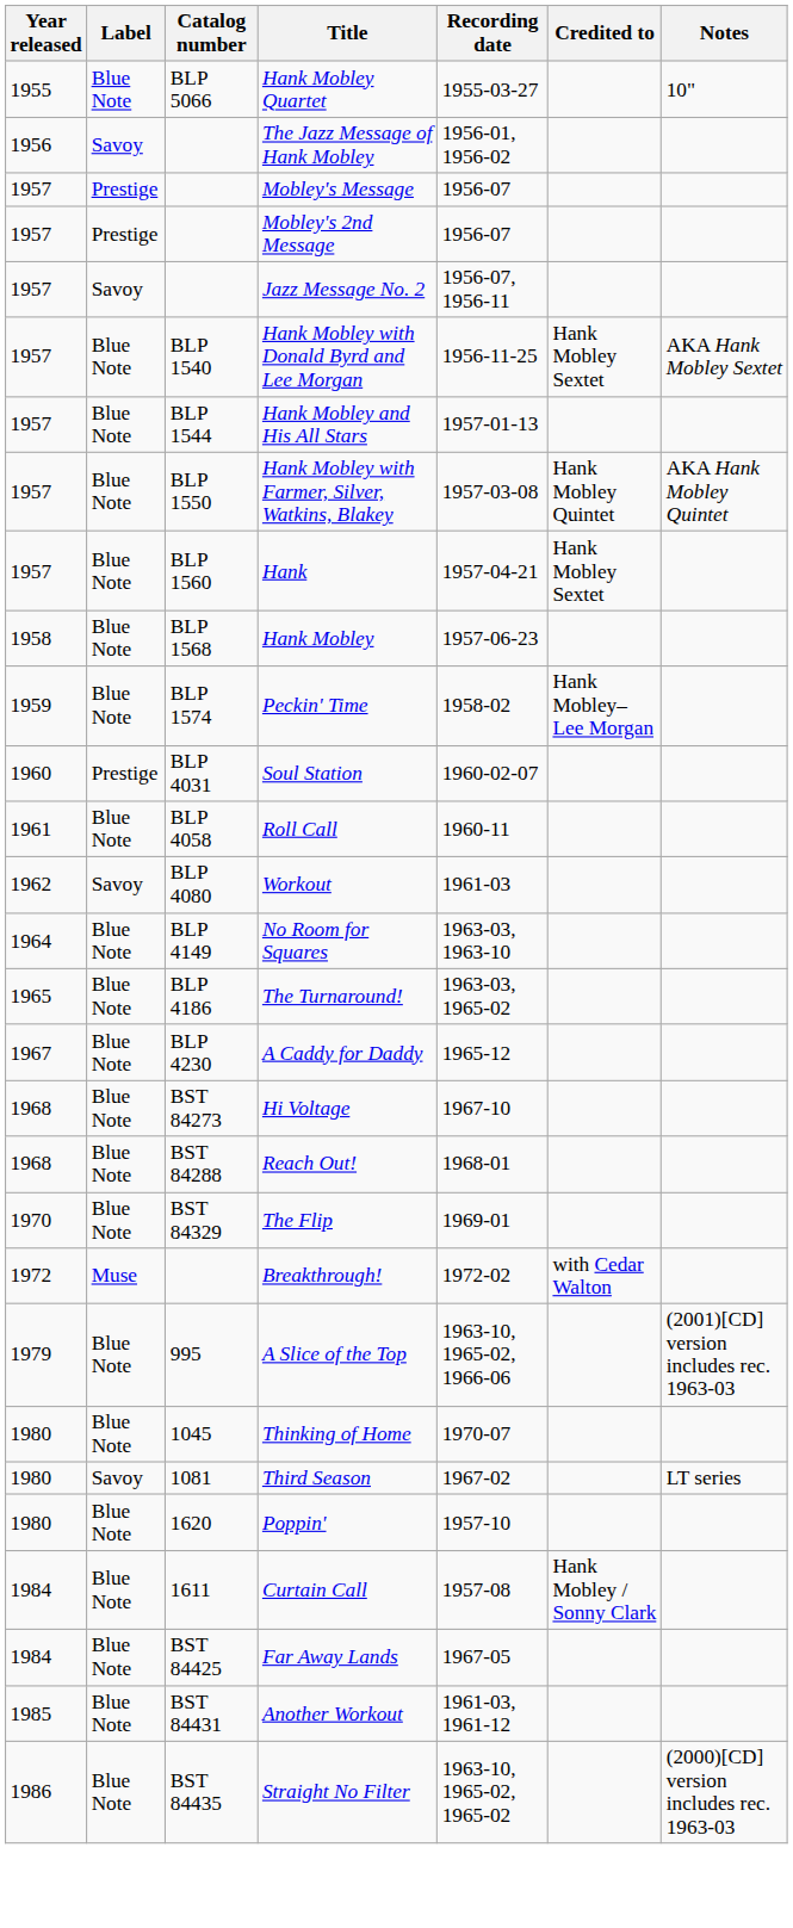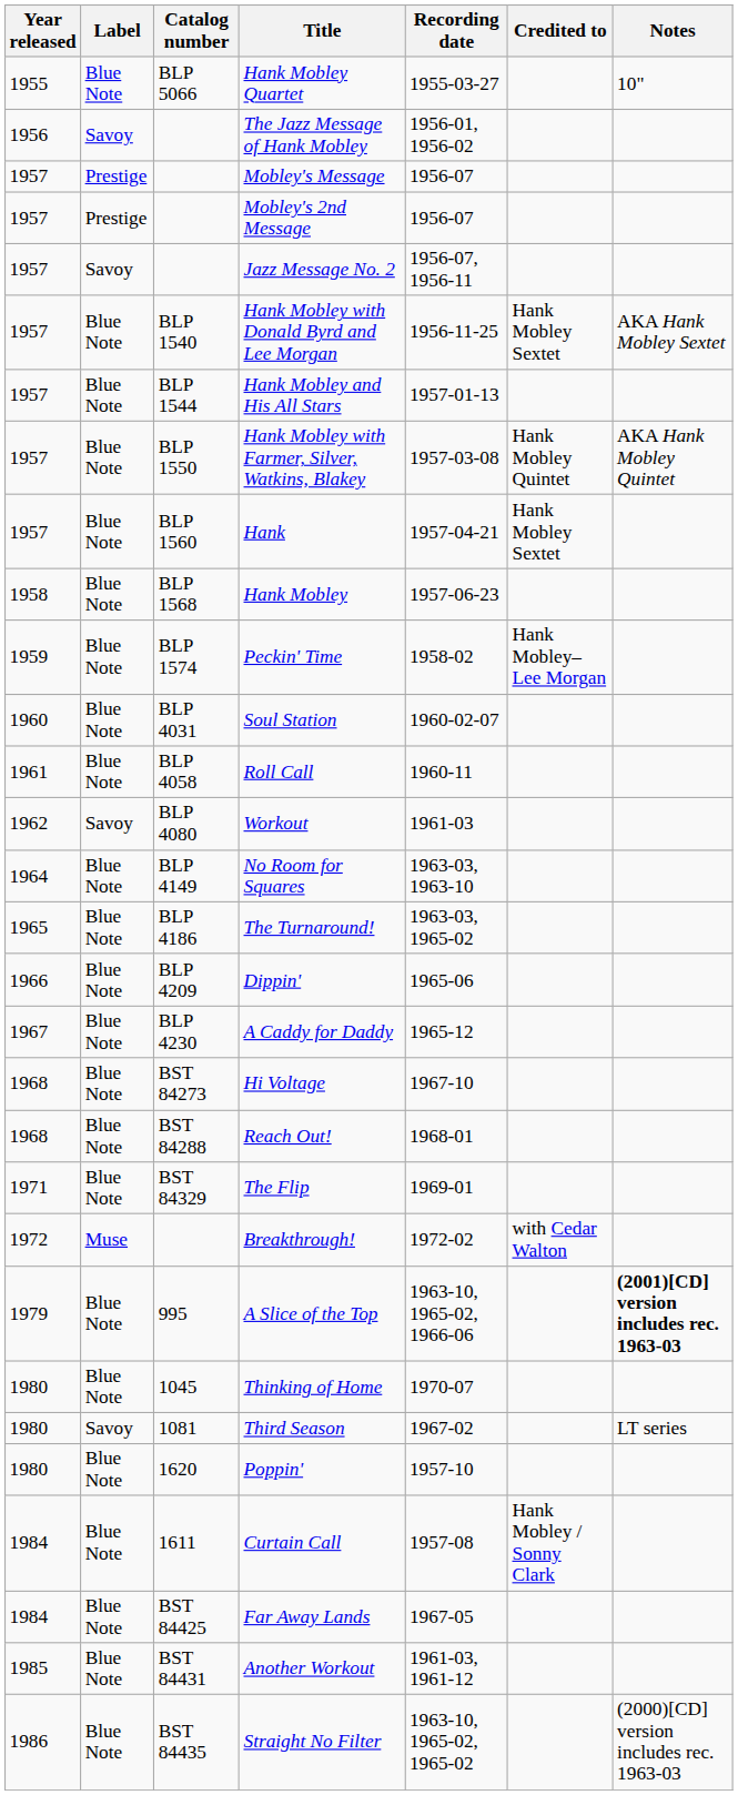 <table class="wikitable sortable">
 <tr>
 <th>Year <br>released</th>
 <th>Label</th>
 <th>Catalog number</th>
 <th>Title</th>
 <th>Recording <br>date</th>
 <th>Credited to</th>
 <th>Notes</th>
 </tr>
 <tr>
 <td>1955</td>
 <td><a href='#'>Blue Note</a></td>
 <td>BLP 5066</td>
 <td><em><a href='#'>Hank Mobley Quartet</a></em></td>
 <td>1955-03-27</td>
 <td></td>
 <td>10"</td>
 </tr>
 <tr>
 <td>1956</td>
 <td><a href='#'>Savoy</a></td>
 <td></td>
 <td><em><a href='#'>The Jazz Message of Hank Mobley</a></em></td>
 <td>1956-01, <br>1956-02</td>
 <td></td>
 <td></td>
 </tr>
 <tr>
 <td>1957</td>
 <td><a href='#'>Prestige</a></td>
 <td></td>
 <td><em><a href='#'>Mobley's Message</a></em></td>
 <td>1956-07</td>
 <td></td>
 <td></td>
 </tr>
 <tr>
 <td>1957</td>
 <td>Prestige</td>
 <td></td>
 <td><em><a href='#'>Mobley's 2nd Message</a></em></td>
 <td>1956-07</td>
 <td></td>
 <td></td>
 </tr>
 <tr>
 <td>1957</td>
 <td>Savoy</td>
 <td></td>
 <td><em><a href='#'>Jazz Message No. 2</a></em></td>
 <td>1956-07, <br>1956-11</td>
 <td></td>
 <td></td>
 </tr>
 <tr>
 <td>1957</td>
 <td>Blue Note</td>
 <td>BLP 1540</td>
 <td><em><a href='#'>Hank Mobley with Donald Byrd and Lee Morgan</a></em></td>
 <td>1956-11-25</td>
 <td>Hank Mobley Sextet</td>
 <td>AKA <em>Hank Mobley Sextet</em></td>
 </tr>
 <tr>
 <td>1957</td>
 <td>Blue Note</td>
 <td>BLP 1544</td>
 <td><em><a href='#'>Hank Mobley and His All Stars</a></em></td>
 <td>1957-01-13</td>
 <td></td>
 <td></td>
 </tr>
 <tr>
 <td>1957</td>
 <td>Blue Note</td>
 <td>BLP 1550</td>
 <td><em><a href='#'>Hank Mobley with Farmer, Silver, Watkins, Blakey</a></em></td>
 <td>1957-03-08</td>
 <td>Hank Mobley Quintet</td>
 <td>AKA <em>Hank Mobley Quintet</em></td>
 </tr>
 <tr>
 <td>1957</td>
 <td>Blue Note</td>
 <td>BLP 1560</td>
 <td><em><a href='#'>Hank</a></em></td>
 <td>1957-04-21</td>
 <td>Hank Mobley Sextet</td>
 <td></td>
 </tr>
 <tr>
 <td>1958</td>
 <td>Blue Note</td>
 <td>BLP 1568</td>
 <td><em><a href='#'>Hank Mobley</a></em></td>
 <td>1957-06-23</td>
 <td></td>
 <td></td>
 </tr>
 <tr>
 <td>1959</td>
 <td>Blue Note</td>
 <td>BLP 1574</td>
 <td><em><a href='#'>Peckin' Time</a></em></td>
 <td>1958-02</td>
 <td>Hank Mobley–<a href='#'>Lee Morgan</a></td>
 <td></td>
 </tr>
 <tr>
 <td>1960</td>
-<td>Prestige</td>
+<td>Blue Note</td>
 <td>BLP 4031</td>
 <td><em><a href='#'>Soul Station</a></em></td>
 <td>1960-02-07</td>
 <td></td>
 <td></td>
 </tr>
 <tr>
 <td>1961</td>
 <td>Blue Note</td>
 <td>BLP 4058</td>
 <td><em><a href='#'>Roll Call</a></em></td>
 <td>1960-11</td>
 <td></td>
 <td></td>
 </tr>
 <tr>
 <td>1962</td>
 <td>Savoy</td>
 <td>BLP 4080</td>
 <td><em><a href='#'>Workout</a></em></td>
 <td>1961-03</td>
 <td></td>
 <td></td>
 </tr>
 <tr>
 <td>1964</td>
 <td>Blue Note</td>
 <td>BLP 4149</td>
 <td><em><a href='#'>No Room for Squares</a></em></td>
 <td>1963-03, 1963-10</td>
 <td></td>
 <td></td>
 </tr>
 <tr>
 <td>1965</td>
 <td>Blue Note</td>
 <td>BLP 4186</td>
 <td><em><a href='#'>The Turnaround!</a></em></td>
 <td>1963-03, 1965-02</td>
 <td></td>
 <td></td>
 </tr>
 <tr>
+<td>1966</td>
+<td>Blue Note</td>
+<td>BLP 4209</td>
+<td><em><a href='#'>Dippin'</a></em></td>
+<td>1965-06</td>
+<td></td>
+<td></td>
+</tr>
+<tr>
 <td>1967</td>
 <td>Blue Note</td>
 <td>BLP 4230</td>
 <td><em><a href='#'>A Caddy for Daddy</a></em></td>
 <td>1965-12</td>
 <td></td>
 <td></td>
 </tr>
 <tr>
 <td>1968</td>
 <td>Blue Note</td>
 <td>BST 84273</td>
 <td><em><a href='#'>Hi Voltage</a></em></td>
 <td>1967-10</td>
 <td></td>
 <td></td>
 </tr>
 <tr>
 <td>1968</td>
 <td>Blue Note</td>
 <td>BST 84288</td>
 <td><em><a href='#'>Reach Out!</a></em></td>
 <td>1968-01</td>
 <td></td>
 <td></td>
 </tr>
 <tr>
-<td>1970</td>
+<td>1971</td>
 <td>Blue Note</td>
 <td>BST 84329</td>
 <td><em><a href='#'>The Flip</a></em></td>
 <td>1969-01</td>
 <td></td>
 <td></td>
 </tr>
 <tr>
 <td>1972</td>
 <td><a href='#'>Muse</a></td>
 <td></td>
 <td><em><a href='#'>Breakthrough!</a></em></td>
 <td>1972-02</td>
 <td>with <a href='#'>Cedar Walton</a></td>
 <td></td>
 </tr>
 <tr>
 <td>1979</td>
 <td>Blue Note</td>
 <td>995</td>
 <td><em><a href='#'>A Slice of the Top</a></em></td>
 <td>1963-10, <br>1965-02, <br>1966-06</td>
 <td></td>
-<td>(2001)[CD] version includes rec. 1963-03</td>
+<td><strong>(2001)[CD] version includes rec. 1963-03</strong></td>
 </tr>
 <tr>
 <td>1980</td>
 <td>Blue Note</td>
 <td>1045</td>
 <td><em><a href='#'>Thinking of Home</a></em></td>
 <td>1970-07</td>
 <td></td>
 <td></td>
 </tr>
 <tr>
 <td>1980</td>
 <td>Savoy</td>
 <td>1081</td>
 <td><em><a href='#'>Third Season</a></em></td>
 <td>1967-02</td>
 <td></td>
 <td>LT series</td>
 </tr>
 <tr>
 <td>1980</td>
 <td>Blue Note</td>
 <td>1620</td>
 <td><em><a href='#'>Poppin'</a></em></td>
 <td>1957-10</td>
 <td></td>
 <td></td>
 </tr>
 <tr>
 <td>1984</td>
 <td>Blue Note</td>
 <td>1611</td>
 <td><em><a href='#'>Curtain Call</a></em></td>
 <td>1957-08</td>
 <td>Hank Mobley / <a href='#'>Sonny Clark</a></td>
 <td></td>
 </tr>
 <tr>
 <td>1984</td>
 <td>Blue Note</td>
 <td>BST 84425</td>
 <td><em><a href='#'>Far Away Lands</a></em></td>
 <td>1967-05</td>
 <td></td>
 <td></td>
 </tr>
 <tr>
 <td>1985</td>
 <td>Blue Note</td>
 <td>BST 84431</td>
 <td><em><a href='#'>Another Workout</a></em></td>
 <td>1961-03, <br>1961-12</td>
 <td></td>
 <td></td>
 </tr>
 <tr>
 <td>1986</td>
 <td>Blue Note</td>
 <td>BST 84435</td>
 <td><em><a href='#'>Straight No Filter</a></em></td>
 <td>1963-10, <br>1965-02, <br>1965-02</td>
 <td></td>
 <td>(2000)[CD] version includes rec. 1963-03</td>
 </tr>
 </table>
